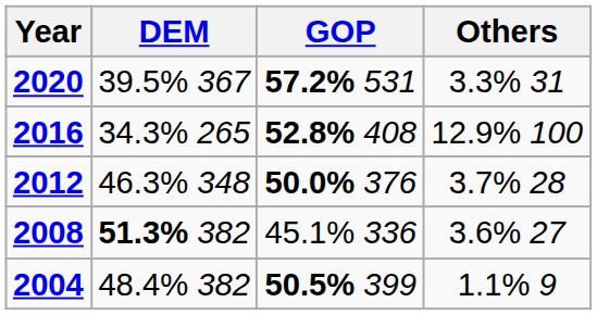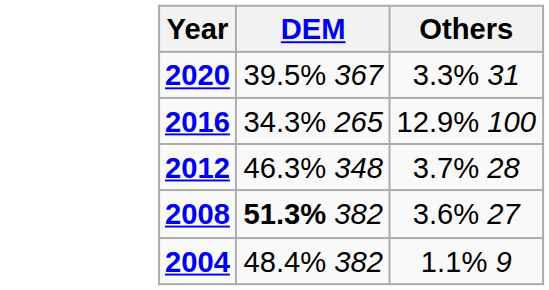 <table class="wikitable"  style="float:right; font-size:95%;">
 <tr style="background:lightgrey;">
 <th>Year</th>
 <th><a href='#'>DEM</a></th>
-<th><a href='#'>GOP</a></th>
 <th>Others</th>
 </tr>
 <tr>
 <td align="center" ><strong><a href='#'>2020</a></strong></td>
 <td align="center" >39.5% <em>367</em></td>
-<td align="center" ><strong>57.2%</strong> <em>531</em></td>
 <td align="center" >3.3% <em>31</em></td>
 </tr>
 <tr>
 <td align="center" ><strong><a href='#'>2016</a></strong></td>
 <td align="center" >34.3% <em>265</em></td>
-<td align="center" ><strong>52.8%</strong> <em>408</em></td>
 <td align="center" >12.9% <em>100</em></td>
 </tr>
 <tr>
 <td align="center" ><strong><a href='#'>2012</a></strong></td>
 <td align="center" >46.3% <em>348</em></td>
-<td align="center" ><strong>50.0%</strong> <em>376</em></td>
 <td align="center" >3.7% <em>28</em></td>
 </tr>
 <tr>
 <td align="center" ><strong><a href='#'>2008</a></strong></td>
 <td align="center" ><strong>51.3%</strong> <em>382</em></td>
-<td align="center" >45.1% <em>336</em></td>
 <td align="center" >3.6% <em>27</em></td>
 </tr>
 <tr>
 <td align="center" ><strong><a href='#'>2004</a></strong></td>
 <td align="center" >48.4% <em>382</em></td>
-<td align="center" ><strong>50.5%</strong> <em>399</em></td>
 <td align="center" >1.1% <em>9</em></td>
 </tr>
 </table>
